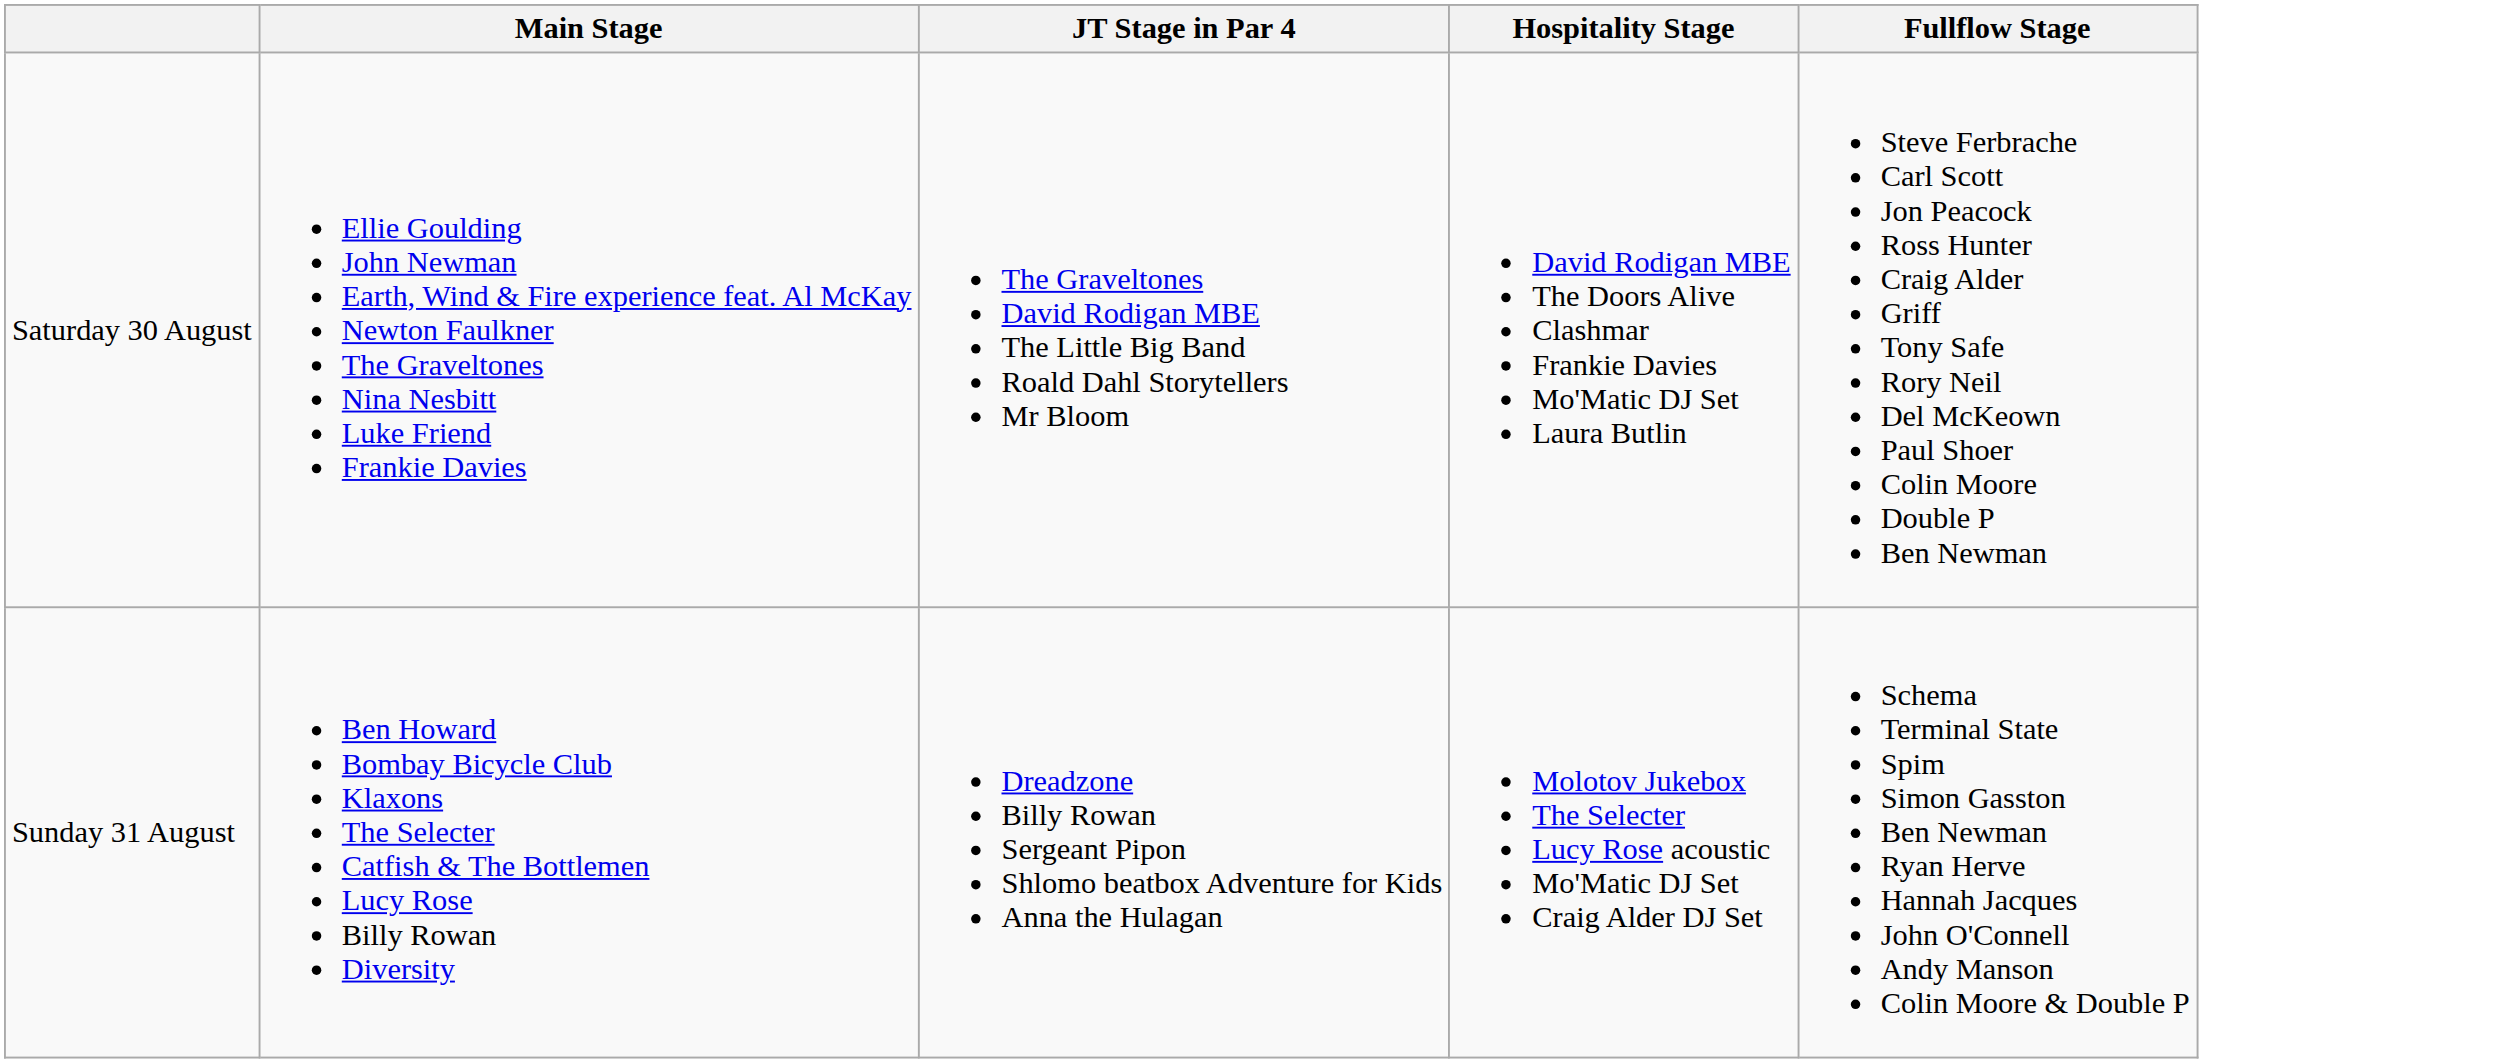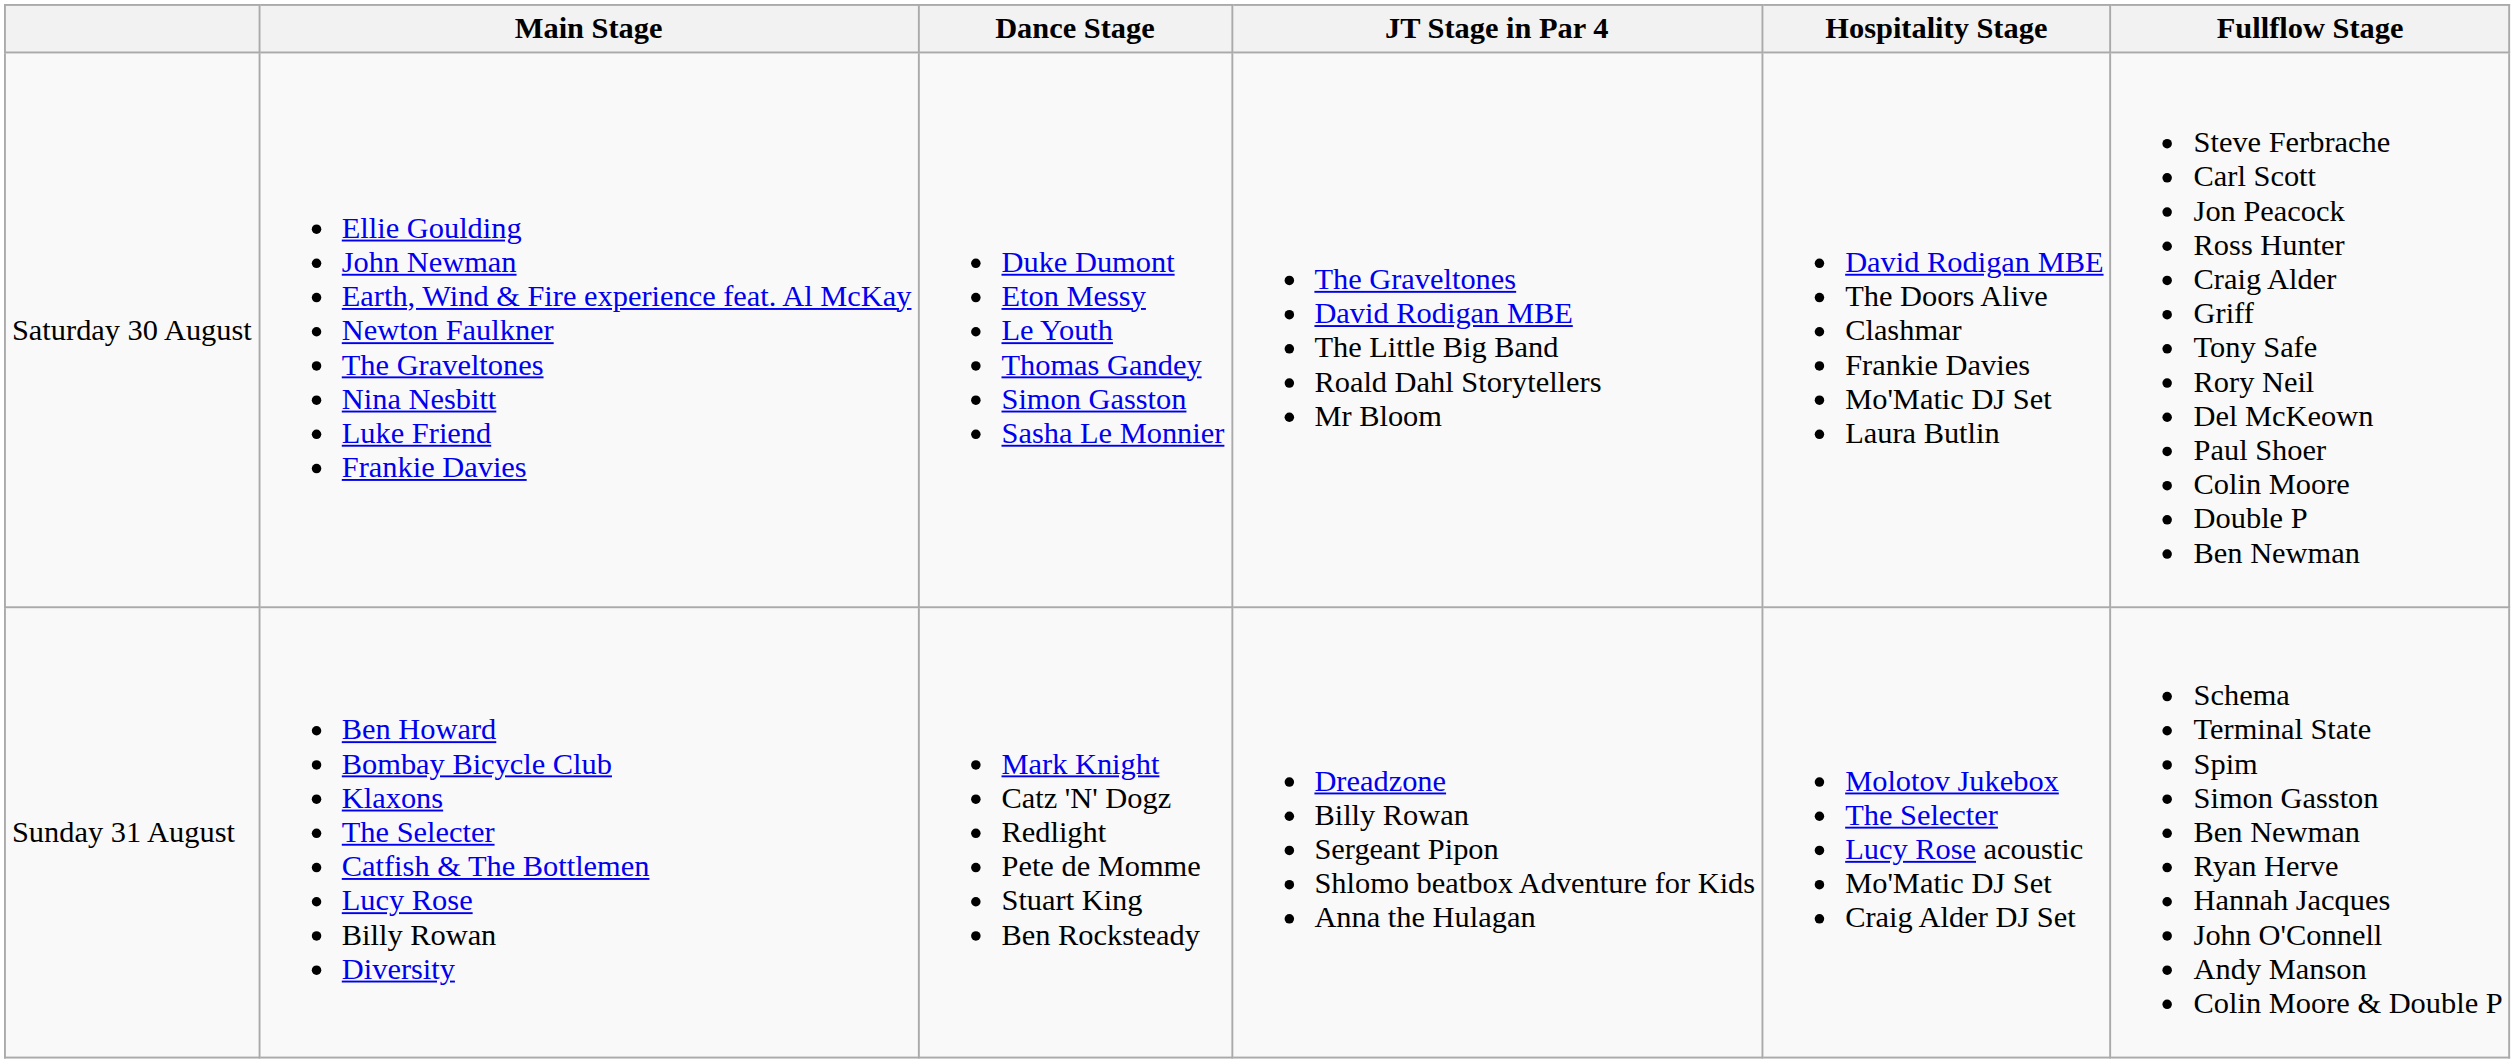 <table class="wikitable">
 <tr>
 <th></th>
 <th>Main Stage</th>
+<th>Dance Stage</th>
 <th>JT Stage in Par 4</th>
 <th>Hospitality Stage</th>
 <th>Fullflow Stage</th>
 </tr>
 <tr>
 <td>Saturday 30 August</td>
 <td><br><ul><li><a href='#'>Ellie Goulding</a></li><li><a href='#'>John Newman</a></li><li><a href='#'>Earth, Wind & Fire experience feat. Al McKay</a></li><li><a href='#'>Newton Faulkner</a></li><li><a href='#'>The Graveltones</a></li><li><a href='#'>Nina Nesbitt</a></li><li><a href='#'>Luke Friend</a></li><li><a href='#'>Frankie Davies</a></li></ul></td>
+<td><br><ul><li><a href='#'>Duke Dumont</a></li><li><a href='#'>Eton Messy</a></li><li><a href='#'>Le Youth</a></li><li><a href='#'>Thomas Gandey</a></li><li><a href='#'>Simon Gasston</a></li><li><a href='#'>Sasha Le Monnier</a></li></ul></td>
 <td><br><ul><li><a href='#'>The Graveltones</a></li><li><a href='#'>David Rodigan MBE</a></li><li>The Little Big Band</li><li>Roald Dahl Storytellers</li><li>Mr Bloom</li></ul></td>
 <td><br><ul><li><a href='#'>David Rodigan MBE</a></li><li>The Doors Alive</li><li>Clashmar</li><li>Frankie Davies</li><li>Mo'Matic DJ Set</li><li>Laura Butlin</li></ul></td>
 <td><br><ul><li>Steve Ferbrache</li><li>Carl Scott</li><li>Jon Peacock</li><li>Ross Hunter</li><li>Craig Alder</li><li>Griff</li><li>Tony Safe</li><li>Rory Neil</li><li>Del McKeown</li><li>Paul Shoer</li><li>Colin Moore</li><li>Double P</li><li>Ben Newman</li></ul></td>
 </tr>
 <tr>
 <td>Sunday 31 August</td>
 <td><br><ul><li><a href='#'>Ben Howard</a></li><li><a href='#'>Bombay Bicycle Club</a></li><li><a href='#'>Klaxons</a></li><li><a href='#'>The Selecter</a></li><li><a href='#'>Catfish & The Bottlemen</a></li><li><a href='#'>Lucy Rose</a></li><li>Billy Rowan</li><li><a href='#'>Diversity</a></li></ul></td>
+<td><br><ul><li><a href='#'>Mark Knight</a></li><li>Catz 'N' Dogz</li><li>Redlight</li><li>Pete de Momme</li><li>Stuart King</li><li>Ben Rocksteady</li></ul></td>
 <td><br><ul><li><a href='#'>Dreadzone</a></li><li>Billy Rowan</li><li>Sergeant Pipon</li><li>Shlomo beatbox Adventure for Kids</li><li>Anna the Hulagan</li></ul></td>
 <td><br><ul><li><a href='#'>Molotov Jukebox</a></li><li><a href='#'>The Selecter</a></li><li><a href='#'>Lucy Rose</a> acoustic</li><li>Mo'Matic DJ Set</li><li>Craig Alder DJ Set</li></ul></td>
 <td><br><ul><li>Schema</li><li>Terminal State</li><li>Spim</li><li>Simon Gasston</li><li>Ben Newman</li><li>Ryan Herve</li><li>Hannah Jacques</li><li>John O'Connell</li><li>Andy Manson</li><li>Colin Moore & Double P</li></ul></td>
 </tr>
 </table>
